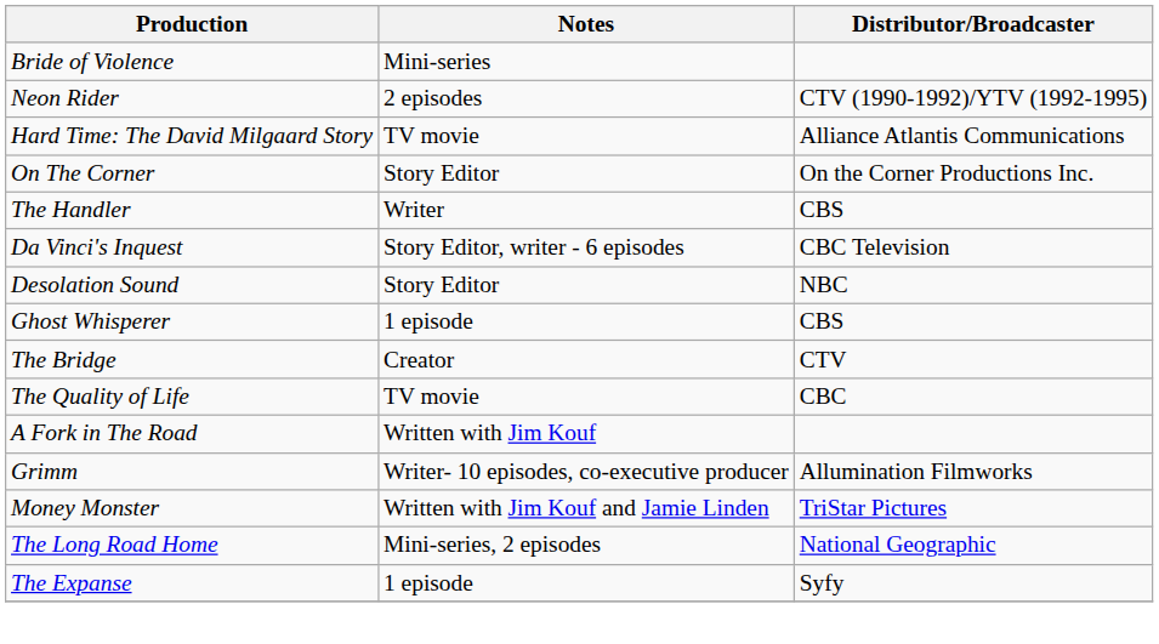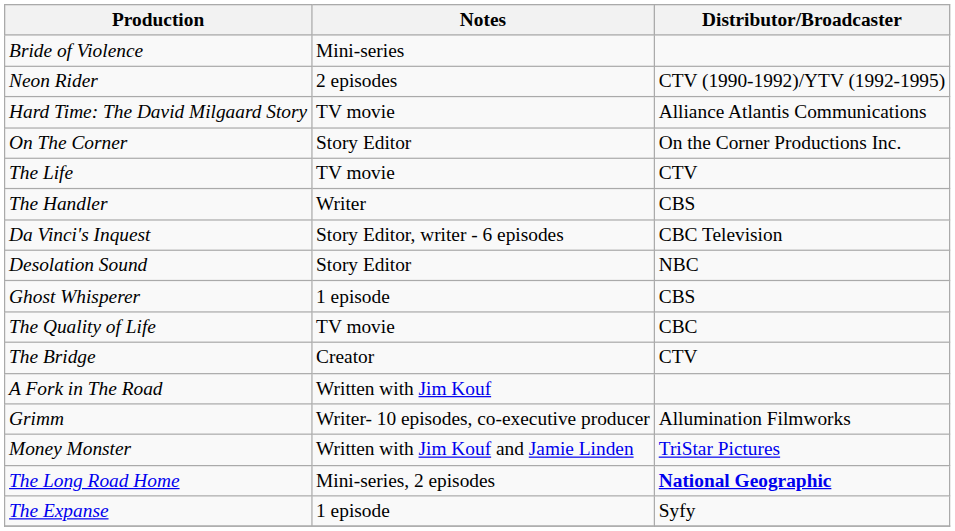 <table class="wikitable">
 <tr style="background:#ccc; text-align:center;">
 <th>Production</th>
 <th>Notes</th>
 <th>Distributor/Broadcaster</th>
 </tr>
 <tr>
 <td><em>Bride of Violence</em></td>
 <td>Mini-series</td>
 <td></td>
 </tr>
 <tr>
 <td><em>Neon Rider</em></td>
 <td>2 episodes</td>
 <td>CTV (1990-1992)/YTV (1992-1995)</td>
 </tr>
 <tr>
 <td><em>Hard Time: The David Milgaard Story</em></td>
 <td>TV movie</td>
 <td>Alliance Atlantis Communications</td>
 </tr>
 <tr>
 <td><em>On The Corner</em></td>
 <td>Story Editor</td>
 <td>On the Corner Productions Inc.</td>
 </tr>
 <tr>
+<td><em>The Life</em></td>
+<td>TV movie</td>
+<td>CTV</td>
+</tr>
+<tr>
 <td><em>The Handler</em></td>
 <td>Writer</td>
 <td>CBS</td>
 </tr>
 <tr>
 <td><em>Da Vinci's Inquest</em></td>
 <td>Story Editor, writer - 6 episodes</td>
 <td>CBC Television</td>
 </tr>
 <tr>
 <td><em>Desolation Sound</em></td>
 <td>Story Editor</td>
 <td>NBC</td>
 </tr>
 <tr>
 <td><em>Ghost Whisperer</em></td>
 <td>1 episode</td>
 <td>CBS</td>
 </tr>
 <tr>
+<td><em>The Quality of Life</em></td>
+<td>TV movie</td>
+<td>CBC</td>
+</tr>
+<tr>
 <td><em>The Bridge</em></td>
 <td>Creator</td>
 <td>CTV</td>
-</tr>
-<tr>
-<td><em>The Quality of Life</em></td>
-<td>TV movie</td>
-<td>CBC</td>
 </tr>
 <tr>
 <td><em>A Fork in The Road</em></td>
 <td>Written with <a href='#'>Jim Kouf</a></td>
 <td></td>
 </tr>
 <tr>
 <td><em>Grimm</em></td>
 <td>Writer- 10 episodes, co-executive producer</td>
 <td>Allumination Filmworks</td>
 </tr>
 <tr>
 <td><em>Money Monster</em></td>
 <td>Written with <a href='#'>Jim Kouf</a> and <a href='#'>Jamie Linden</a></td>
 <td><a href='#'>TriStar Pictures</a></td>
 </tr>
 <tr>
 <td><em><a href='#'>The Long Road Home</a></em></td>
 <td>Mini-series, 2 episodes</td>
-<td><a href='#'>National Geographic</a></td>
+<td><strong><a href='#'>National Geographic</a></strong></td>
 </tr>
 <tr>
 <td><em><a href='#'>The Expanse</a></em></td>
 <td>1 episode</td>
 <td>Syfy</td>
 </tr>
 <tr>
 </tr>
 </table>
